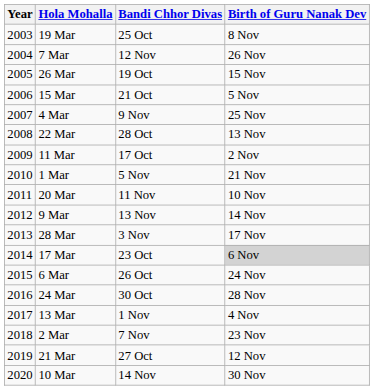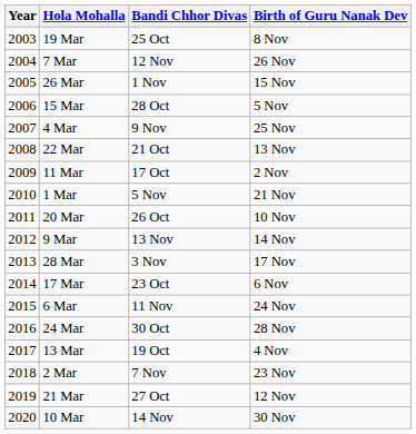 <table class="wikitable sortable">
 <tr>
 <th>Year</th>
 <th><a href='#'>Hola Mohalla</a></th>
 <th><a href='#'>Bandi Chhor Divas</a></th>
 <th><a href='#'>Birth of Guru Nanak Dev</a></th>
 </tr>
 <tr>
 <td>2003</td>
 <td>19 Mar</td>
 <td>25 Oct</td>
 <td>8 Nov</td>
 </tr>
 <tr>
 <td>2004</td>
 <td>7 Mar</td>
 <td>12 Nov</td>
 <td>26 Nov</td>
 </tr>
 <tr>
 <td>2005</td>
 <td>26 Mar</td>
-<td>19 Oct</td>
+<td>1 Nov</td>
 <td>15 Nov</td>
 </tr>
 <tr>
 <td>2006</td>
 <td>15 Mar</td>
-<td>21 Oct</td>
+<td>28 Oct</td>
 <td>5 Nov</td>
 </tr>
 <tr>
 <td>2007</td>
 <td>4 Mar</td>
 <td>9 Nov</td>
 <td>25 Nov</td>
 </tr>
 <tr>
 <td>2008</td>
 <td>22 Mar</td>
-<td>28 Oct</td>
+<td>21 Oct</td>
 <td>13 Nov</td>
 </tr>
 <tr>
 <td>2009</td>
 <td>11 Mar</td>
 <td>17 Oct</td>
 <td>2 Nov</td>
 </tr>
 <tr>
 <td>2010</td>
 <td>1 Mar</td>
 <td>5 Nov</td>
 <td>21 Nov</td>
 </tr>
 <tr>
 <td>2011</td>
 <td>20 Mar</td>
-<td>11 Nov</td>
+<td>26 Oct</td>
 <td>10 Nov</td>
 </tr>
 <tr>
 <td>2012</td>
 <td>9 Mar</td>
 <td>13 Nov</td>
 <td>14 Nov</td>
 </tr>
 <tr>
 <td>2013</td>
 <td>28 Mar</td>
 <td>3 Nov</td>
 <td>17 Nov</td>
 </tr>
 <tr>
 <td>2014</td>
 <td>17 Mar</td>
 <td>23 Oct</td>
-<td style="background: lightgrey;">6 Nov</td>
+<td>6 Nov</td>
 </tr>
 <tr>
 <td>2015</td>
 <td>6 Mar</td>
-<td>26 Oct</td>
+<td>11 Nov</td>
 <td>24 Nov</td>
 </tr>
 <tr>
 <td>2016</td>
 <td>24 Mar</td>
 <td>30 Oct</td>
 <td>28 Nov</td>
 </tr>
 <tr>
 <td>2017</td>
 <td>13 Mar</td>
-<td>1 Nov</td>
+<td>19 Oct</td>
 <td>4 Nov</td>
 </tr>
 <tr>
 <td>2018</td>
 <td>2 Mar</td>
 <td>7 Nov</td>
 <td>23 Nov</td>
 </tr>
 <tr>
 <td>2019</td>
 <td>21 Mar</td>
 <td>27 Oct</td>
 <td>12 Nov</td>
 </tr>
 <tr>
 <td>2020</td>
 <td>10 Mar</td>
 <td>14 Nov</td>
 <td>30 Nov</td>
 </tr>
 </table>
